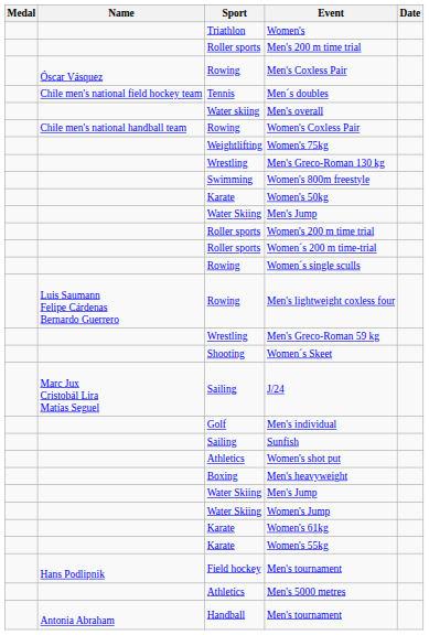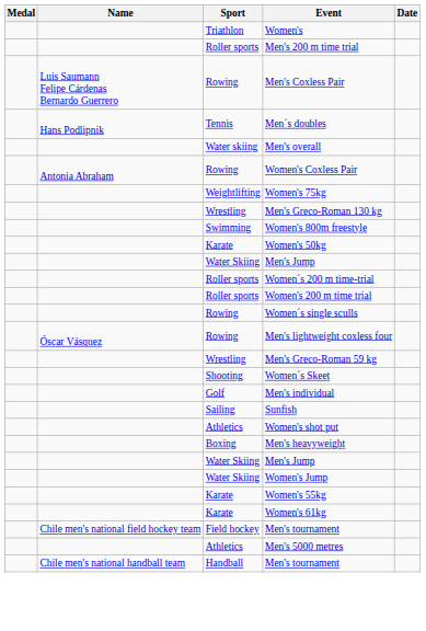 <table class="wikitable sortable" border="1" style="font-size:95%">
 <tr>
 <th>Medal</th>
 <th>Name</th>
 <th>Sport</th>
 <th>Event</th>
 <th>Date</th>
 </tr>
 <tr>
 <td></td>
 <td></td>
 <td><a href='#'>Triathlon</a></td>
 <td><a href='#'>Women's</a></td>
 <td></td>
 </tr>
 <tr>
 <td></td>
 <td></td>
 <td><a href='#'>Roller sports</a></td>
 <td><a href='#'>Men's 200 m time trial</a></td>
 <td></td>
 </tr>
 <tr>
 <td></td>
-<td><br><a href='#'>Óscar Vásquez</a></td>
+<td><br> <a href='#'>Luis Saumann</a><br><a href='#'>Felipe Cárdenas</a><br><a href='#'>Bernardo Guerrero</a></td>
 <td><a href='#'>Rowing</a></td>
 <td><a href='#'>Men's Coxless Pair</a></td>
 <td></td>
 </tr>
 <tr>
 <td></td>
-<td><a href='#'>Chile men's national field hockey team</a></td>
+<td><br><a href='#'>Hans Podlipnik</a></td>
 <td><a href='#'>Tennis</a></td>
 <td><a href='#'>Men´s doubles</a></td>
 <td></td>
 </tr>
 <tr>
 <td></td>
 <td></td>
 <td><a href='#'>Water skiing</a></td>
 <td><a href='#'>Men's overall</a></td>
 <td></td>
 </tr>
 <tr>
 <td></td>
-<td><a href='#'>Chile men's national handball team</a></td>
+<td><br><a href='#'>Antonia Abraham</a></td>
 <td><a href='#'>Rowing</a></td>
 <td><a href='#'>Women's Coxless Pair</a></td>
 <td></td>
 </tr>
 <tr>
 <td></td>
 <td></td>
 <td><a href='#'>Weightlifting</a></td>
 <td><a href='#'>Women's 75kg</a></td>
 <td></td>
 </tr>
 <tr>
 <td></td>
 <td></td>
 <td><a href='#'>Wrestling</a></td>
 <td><a href='#'>Men's Greco-Roman 130 kg</a></td>
 <td></td>
 </tr>
 <tr>
 <td></td>
 <td></td>
 <td><a href='#'>Swimming</a></td>
 <td><a href='#'>Women's 800m freestyle</a></td>
 <td></td>
 </tr>
 <tr>
 <td></td>
 <td></td>
 <td><a href='#'>Karate</a></td>
 <td><a href='#'>Women's 50kg</a></td>
 <td></td>
 </tr>
 <tr>
 <td></td>
 <td></td>
 <td><a href='#'>Water Skiing</a></td>
 <td><a href='#'>Men's Jump</a></td>
 <td></td>
 </tr>
 <tr>
 <td></td>
 <td></td>
 <td><a href='#'>Roller sports</a></td>
-<td><a href='#'>Women's 200 m time trial</a></td>
+<td><a href='#'>Women´s 200 m time-trial</a></td>
 <td></td>
 </tr>
 <tr>
 <td></td>
 <td></td>
 <td><a href='#'>Roller sports</a></td>
-<td><a href='#'>Women´s 200 m time-trial</a></td>
+<td><a href='#'>Women's 200 m time trial</a></td>
 <td></td>
 </tr>
 <tr>
 <td></td>
 <td></td>
 <td><a href='#'>Rowing</a></td>
 <td><a href='#'>Women´s single sculls</a></td>
 <td></td>
 </tr>
 <tr>
 <td></td>
-<td><br> <a href='#'>Luis Saumann</a><br><a href='#'>Felipe Cárdenas</a><br><a href='#'>Bernardo Guerrero</a></td>
+<td><br><a href='#'>Óscar Vásquez</a></td>
 <td><a href='#'>Rowing</a></td>
 <td><a href='#'>Men's lightweight coxless four</a></td>
 <td></td>
 </tr>
 <tr>
 <td></td>
 <td></td>
 <td><a href='#'>Wrestling</a></td>
 <td><a href='#'>Men's Greco-Roman 59 kg</a></td>
 <td></td>
 </tr>
 <tr>
 <td></td>
 <td></td>
 <td><a href='#'>Shooting</a></td>
 <td><a href='#'>Women´s Skeet</a></td>
-<td></td>
-</tr>
-<tr>
-<td></td>
-<td><br> <a href='#'>Marc Jux</a><br><a href='#'>Cristobál Lira</a><br><a href='#'>Matías Seguel</a></td>
-<td><a href='#'>Sailing</a></td>
-<td><a href='#'>J/24</a></td>
 <td></td>
 </tr>
 <tr>
 <td></td>
 <td></td>
 <td><a href='#'>Golf</a></td>
 <td><a href='#'>Men's individual</a></td>
 <td></td>
 </tr>
 <tr>
 <td></td>
 <td></td>
 <td><a href='#'>Sailing</a></td>
 <td><a href='#'>Sunfish</a></td>
 <td></td>
 </tr>
 <tr>
 <td></td>
 <td></td>
 <td><a href='#'>Athletics</a></td>
 <td><a href='#'>Women's shot put</a></td>
 <td></td>
 </tr>
 <tr>
 <td></td>
 <td></td>
 <td><a href='#'>Boxing</a></td>
 <td><a href='#'>Men's heavyweight</a></td>
 <td></td>
 </tr>
 <tr>
 <td></td>
 <td></td>
 <td><a href='#'>Water Skiing</a></td>
 <td><a href='#'>Men's Jump</a></td>
 <td></td>
 </tr>
 <tr>
 <td></td>
 <td></td>
 <td><a href='#'>Water Skiing</a></td>
 <td><a href='#'>Women's Jump</a></td>
 <td></td>
 </tr>
 <tr>
 <td></td>
 <td></td>
 <td><a href='#'>Karate</a></td>
-<td><a href='#'>Women's 61kg</a></td>
+<td><a href='#'>Women's 55kg</a></td>
 <td></td>
 </tr>
 <tr>
 <td></td>
 <td></td>
 <td><a href='#'>Karate</a></td>
-<td><a href='#'>Women's 55kg</a></td>
+<td><a href='#'>Women's 61kg</a></td>
 <td></td>
 </tr>
 <tr>
 <td></td>
-<td><br><a href='#'>Hans Podlipnik</a></td>
+<td><a href='#'>Chile men's national field hockey team</a></td>
 <td><a href='#'>Field hockey</a></td>
 <td><a href='#'>Men's tournament</a></td>
 <td></td>
 </tr>
 <tr>
 <td></td>
 <td></td>
 <td><a href='#'>Athletics</a></td>
 <td><a href='#'>Men's 5000 metres</a></td>
 <td></td>
 </tr>
 <tr>
 <td></td>
-<td><br><a href='#'>Antonia Abraham</a></td>
+<td><a href='#'>Chile men's national handball team</a></td>
 <td><a href='#'>Handball</a></td>
 <td><a href='#'>Men's tournament</a></td>
 <td></td>
 </tr>
 </table>
